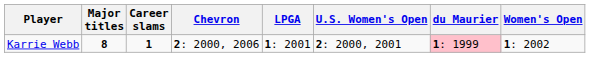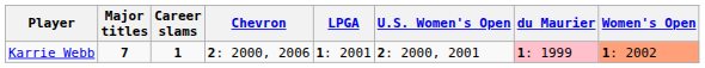 <table class="wikitable">
 <tr>
 <th>Player</th>
 <th>Major<br>titles</th>
 <th>Career<br>slams</th>
 <th><a href='#'>Chevron</a></th>
 <th><a href='#'>LPGA</a></th>
 <th><a href='#'>U.S. Women's Open</a></th>
 <th><a href='#'>du Maurier</a></th>
 <th><a href='#'>Women's Open</a></th>
 </tr>
 <tr>
 <td> <a href='#'>Karrie Webb</a></td>
-<td align=center><strong>8</strong></td>
+<td align=center><strong>7</strong></td>
 <td align=center><strong>1</strong></td>
 <td><strong>2</strong>: 2000, 2006</td>
 <td><strong>1</strong>: 2001</td>
 <td><strong>2</strong>: 2000, 2001</td>
 <td style="background: pink;"><strong>1</strong>: 1999</td>
-<td><strong>1</strong>: 2002</td>
+<td style="background: lightsalmon;"><strong>1</strong>: 2002</td>
 </tr>
 </table>
